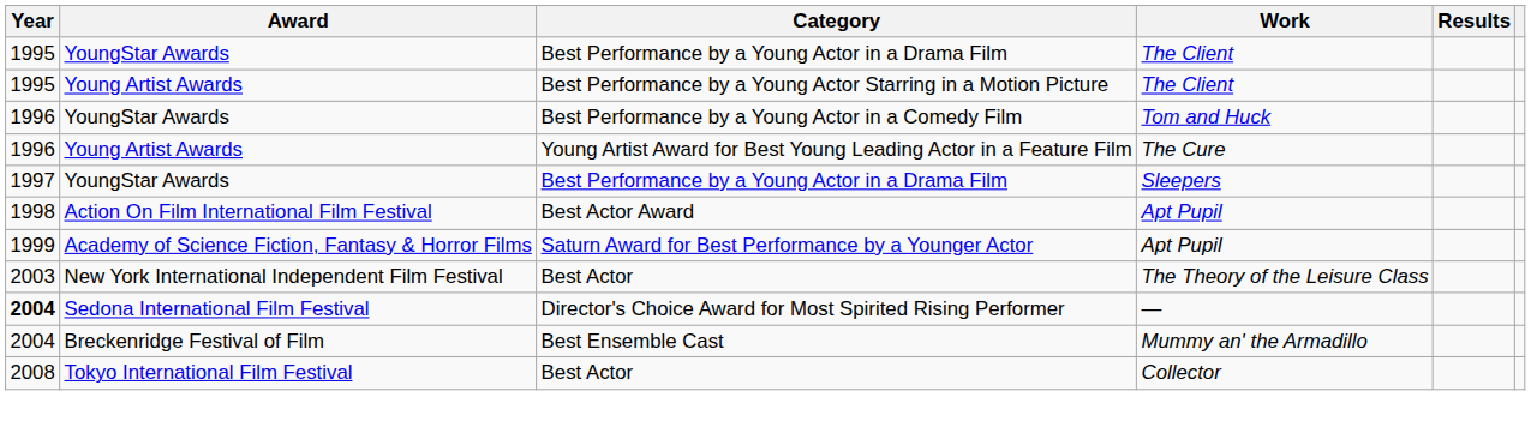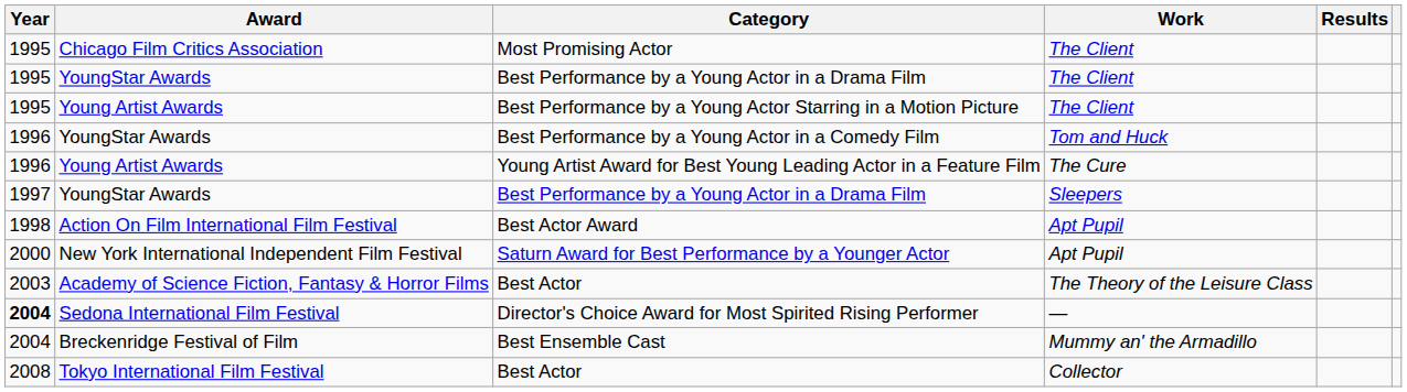 <table class="wikitable sortable">
 <tr>
 <th>Year</th>
 <th>Award</th>
 <th>Category</th>
 <th>Work</th>
 <th>Results</th>
 <th class="unsortable"></th>
+</tr>
+<tr>
+<td>1995</td>
+<td><a href='#'>Chicago Film Critics Association </a></td>
+<td>Most Promising Actor</td>
+<td data-sort-value="Client, The"><em><a href='#'>The Client</a></em></td>
+<td></td>
+<td></td>
 </tr>
 <tr>
 <td>1995</td>
 <td><a href='#'>YoungStar Awards</a></td>
 <td>Best Performance by a Young Actor in a Drama Film</td>
 <td data-sort-value="Client, The"><em><a href='#'>The Client</a></em></td>
 <td></td>
 <td></td>
 </tr>
 <tr>
 <td>1995</td>
 <td><a href='#'>Young Artist Awards</a></td>
 <td>Best Performance by a Young Actor Starring in a Motion Picture</td>
 <td data-sort-value="Client, The"><em><a href='#'>The Client</a></em></td>
 <td></td>
 <td></td>
 </tr>
 <tr>
 <td>1996</td>
 <td>YoungStar Awards</td>
 <td>Best Performance by a Young Actor in a Comedy Film</td>
 <td><em><a href='#'>Tom and Huck</a></em></td>
 <td></td>
 <td></td>
 </tr>
 <tr>
 <td>1996</td>
 <td><a href='#'>Young Artist Awards</a></td>
 <td>Young Artist Award for Best Young Leading Actor in a Feature Film </td>
 <td data-sort-value="Cure, The"><em>The Cure</em></td>
 <td></td>
 <td></td>
 </tr>
 <tr>
 <td>1997</td>
 <td>YoungStar Awards</td>
 <td><a href='#'>Best Performance by a Young Actor in a Drama Film</a></td>
 <td><em><a href='#'>Sleepers</a></em></td>
 <td></td>
 <td></td>
 </tr>
 <tr>
 <td>1998</td>
 <td><a href='#'>Action On Film International Film Festival</a></td>
 <td>Best Actor Award</td>
 <td><em><a href='#'>Apt Pupil</a></em></td>
 <td></td>
 <td></td>
 </tr>
 <tr>
-<td>1999</td>
-<td><a href='#'>Academy of Science Fiction, Fantasy & Horror Films</a></td>
+<td>2000</td>
+<td>New York International Independent Film Festival</td>
 <td><a href='#'>Saturn Award for Best Performance by a Younger Actor</a></td>
 <td><em>Apt Pupil</em></td>
 <td></td>
 <td></td>
 </tr>
 <tr>
 <td>2003</td>
-<td>New York International Independent Film Festival</td>
+<td><a href='#'>Academy of Science Fiction, Fantasy & Horror Films</a></td>
 <td>Best Actor</td>
 <td><em> The Theory of the Leisure Class </em></td>
 <td></td>
 </tr>
 <tr>
 <td><strong>2004</strong></td>
 <td><a href='#'>Sedona International Film Festival</a></td>
 <td>Director's Choice Award for Most Spirited Rising Performer</td>
 <td>—</td>
 <td></td>
 <td></td>
 </tr>
 <tr>
 <td>2004</td>
 <td>Breckenridge Festival of Film</td>
 <td>Best Ensemble Cast</td>
 <td><em>Mummy an' the Armadillo</em></td>
 <td></td>
 <td></td>
 </tr>
 <tr>
 <td>2008</td>
 <td><a href='#'>Tokyo International Film Festival</a></td>
 <td>Best Actor</td>
 <td><em>Collector</em></td>
 <td></td>
 <td></td>
 </tr>
 </table>
